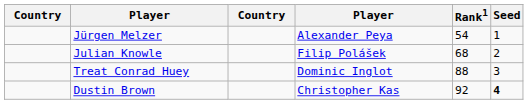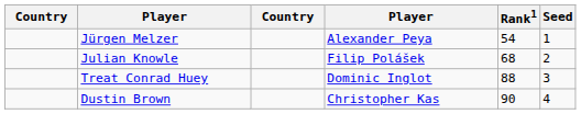 <table class="sortable wikitable">
 <tr>
 <th width="70">Country</th>
 <th width="175">Player</th>
 <th width="70">Country</th>
 <th width="175">Player</th>
 <th>Rank<sup>1</sup></th>
 <th>Seed</th>
 </tr>
 <tr>
 <td></td>
 <td><a href='#'>Jürgen Melzer</a></td>
 <td></td>
 <td><a href='#'>Alexander Peya</a></td>
 <td>54</td>
 <td>1</td>
 </tr>
 <tr>
 <td></td>
 <td><a href='#'>Julian Knowle</a></td>
 <td></td>
 <td><a href='#'>Filip Polášek</a></td>
 <td>68</td>
 <td>2</td>
 </tr>
 <tr>
 <td></td>
 <td><a href='#'>Treat Conrad Huey</a></td>
 <td></td>
 <td><a href='#'>Dominic Inglot</a></td>
 <td>88</td>
 <td>3</td>
 </tr>
 <tr>
 <td></td>
 <td><a href='#'>Dustin Brown</a></td>
 <td></td>
 <td><a href='#'>Christopher Kas</a></td>
-<td>92</td>
-<td><strong>4</strong></td>
+<td>90</td>
+<td>4</td>
 </tr>
 </table>
